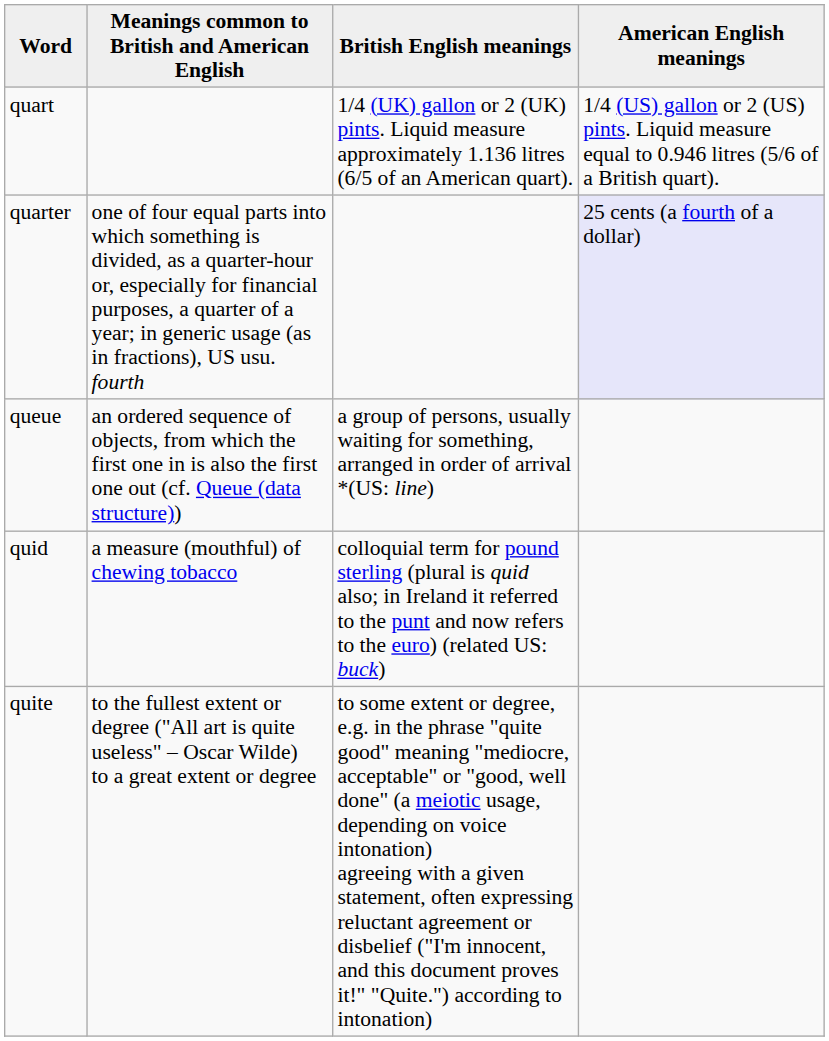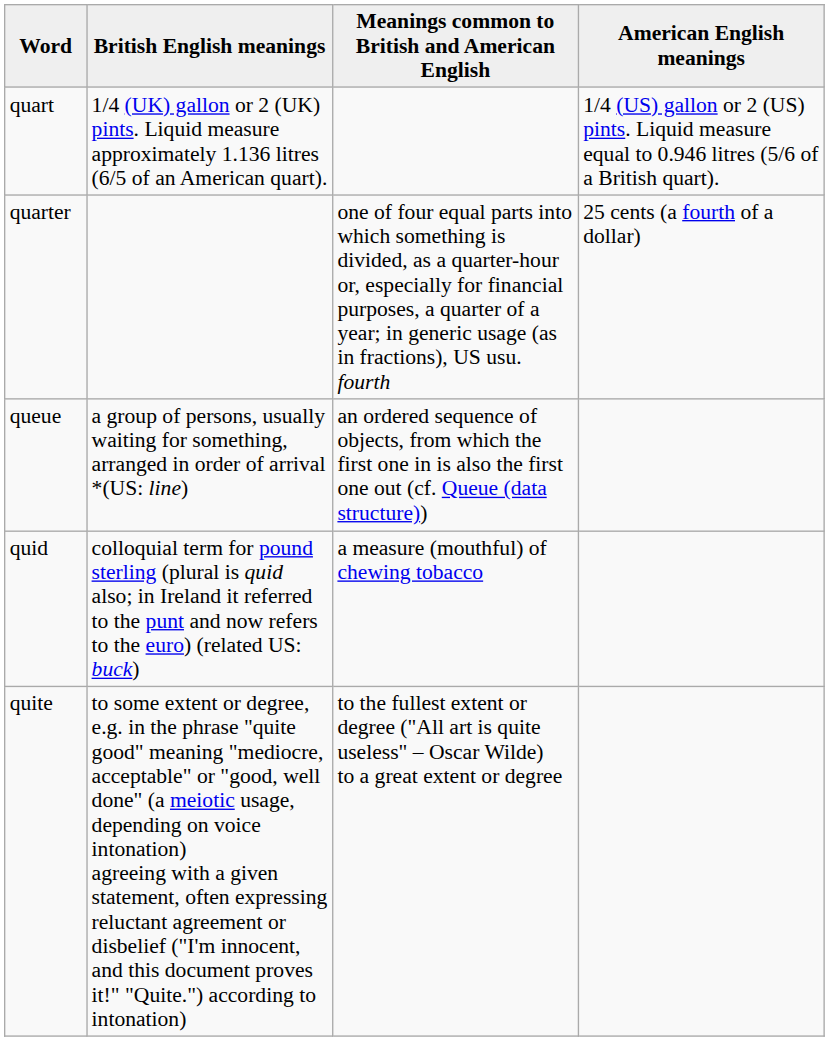 <table class="wikitable">
 <tr>
 <th style="width:10%; background:#efefef;">Word</th>
+<th style="width:30%; background:#efefef;">British English meanings</th>
 <th style="width:30%; background:#efefef;">Meanings common to British and American English</th>
-<th style="width:30%; background:#efefef;">British English meanings</th>
 <th style="width:30%; background:#efefef;">American English meanings</th>
 </tr>
 <tr valign="top">
 <td>quart</td>
+<td>1/4 <a href='#'>(UK) gallon</a> or 2 (UK) <a href='#'>pints</a>. Liquid measure approximately 1.136 litres (6/5 of an American quart).</td>
 <td> </td>
-<td>1/4 <a href='#'>(UK) gallon</a> or 2 (UK) <a href='#'>pints</a>. Liquid measure approximately 1.136 litres (6/5 of an American quart).</td>
 <td>1/4 <a href='#'>(US) gallon</a> or 2 (US) <a href='#'>pints</a>. Liquid measure equal to 0.946 litres (5/6 of a British quart).</td>
 </tr>
 <tr valign="top">
 <td><div>quarter</div></td>
+<td> </td>
 <td>one of four equal parts into which something is divided, as a quarter-hour or, especially for financial purposes, a quarter of a year; in generic usage (as in fractions), US usu. <em>fourth</em></td>
-<td> </td>
-<td style="background: lavender;">25 cents (a <a href='#'>fourth</a> of a dollar)</td>
+<td>25 cents (a <a href='#'>fourth</a> of a dollar)</td>
 </tr>
 <tr valign="top">
 <td>queue</td>
+<td>a group of persons, usually waiting for something, arranged in order of arrival *(US: <em>line</em>)</td>
 <td>an ordered sequence of objects, from which the first one in is also the first one out (cf. <a href='#'>Queue (data structure)</a>)</td>
-<td>a group of persons, usually waiting for something, arranged in order of arrival *(US: <em>line</em>)</td>
 <td> </td>
 </tr>
 <tr valign="top">
 <td>quid</td>
+<td>colloquial term for <a href='#'>pound sterling</a> (plural is <em>quid</em> also; in Ireland it referred to the <a href='#'>punt</a> and now refers to the <a href='#'>euro</a>) (related US: <em><a href='#'>buck</a></em>)</td>
 <td>a measure (mouthful) of <a href='#'>chewing tobacco</a></td>
-<td>colloquial term for <a href='#'>pound sterling</a> (plural is <em>quid</em> also; in Ireland it referred to the <a href='#'>punt</a> and now refers to the <a href='#'>euro</a>) (related US: <em><a href='#'>buck</a></em>)</td>
 <td> </td>
 </tr>
 <tr valign="top">
 <td>quite</td>
+<td>to some extent or degree, e.g. in the phrase "quite good" meaning "mediocre, acceptable" or "good, well done" (a <a href='#'>meiotic</a> usage, depending on voice intonation)<br>agreeing with a given statement, often expressing reluctant agreement or disbelief ("I'm innocent, and this document proves it!" "Quite.") according to intonation)</td>
 <td>to the fullest extent or degree ("All art is quite useless" – Oscar Wilde)<br>to a great extent or degree</td>
-<td>to some extent or degree, e.g. in the phrase "quite good" meaning "mediocre, acceptable" or "good, well done" (a <a href='#'>meiotic</a> usage, depending on voice intonation)<br>agreeing with a given statement, often expressing reluctant agreement or disbelief ("I'm innocent, and this document proves it!" "Quite.") according to intonation)</td>
 <td> </td>
 </tr>
 </table>
